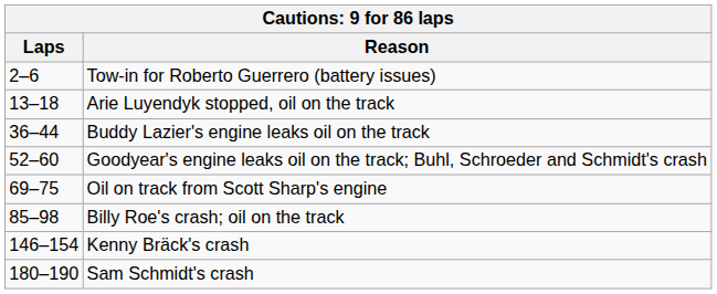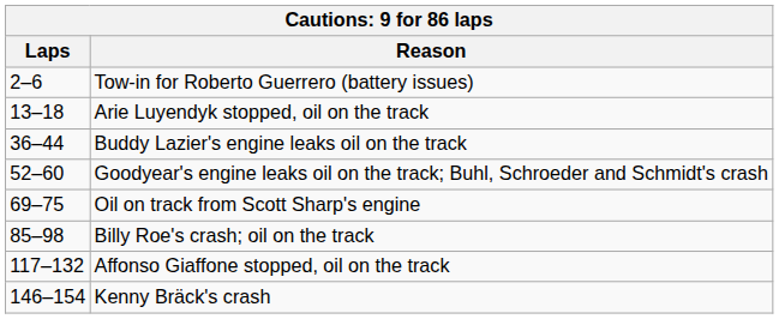 <table class="wikitable">
 <tr>
 <th colspan=2>Cautions: 9 for 86 laps</th>
 </tr>
 <tr>
 <th>Laps</th>
 <th>Reason</th>
 </tr>
 <tr>
 <td>2–6</td>
 <td>Tow-in for Roberto Guerrero (battery issues)</td>
 </tr>
 <tr>
 <td>13–18</td>
 <td>Arie Luyendyk stopped, oil on the track</td>
 </tr>
 <tr>
 <td>36–44</td>
 <td>Buddy Lazier's engine leaks oil on the track</td>
 </tr>
 <tr>
 <td>52–60</td>
 <td>Goodyear's engine leaks oil on the track; Buhl, Schroeder and Schmidt's crash</td>
 </tr>
 <tr>
 <td>69–75</td>
 <td>Oil on track from Scott Sharp's engine</td>
 </tr>
 <tr>
 <td>85–98</td>
 <td>Billy Roe's crash; oil on the track</td>
 </tr>
 <tr>
+<td>117–132</td>
+<td>Affonso Giaffone stopped, oil on the track</td>
+</tr>
+<tr>
 <td>146–154</td>
 <td>Kenny Bräck's crash</td>
 </tr>
-<tr>
-<td>180–190</td>
-<td>Sam Schmidt's crash</td>
-</tr>
 </table>
